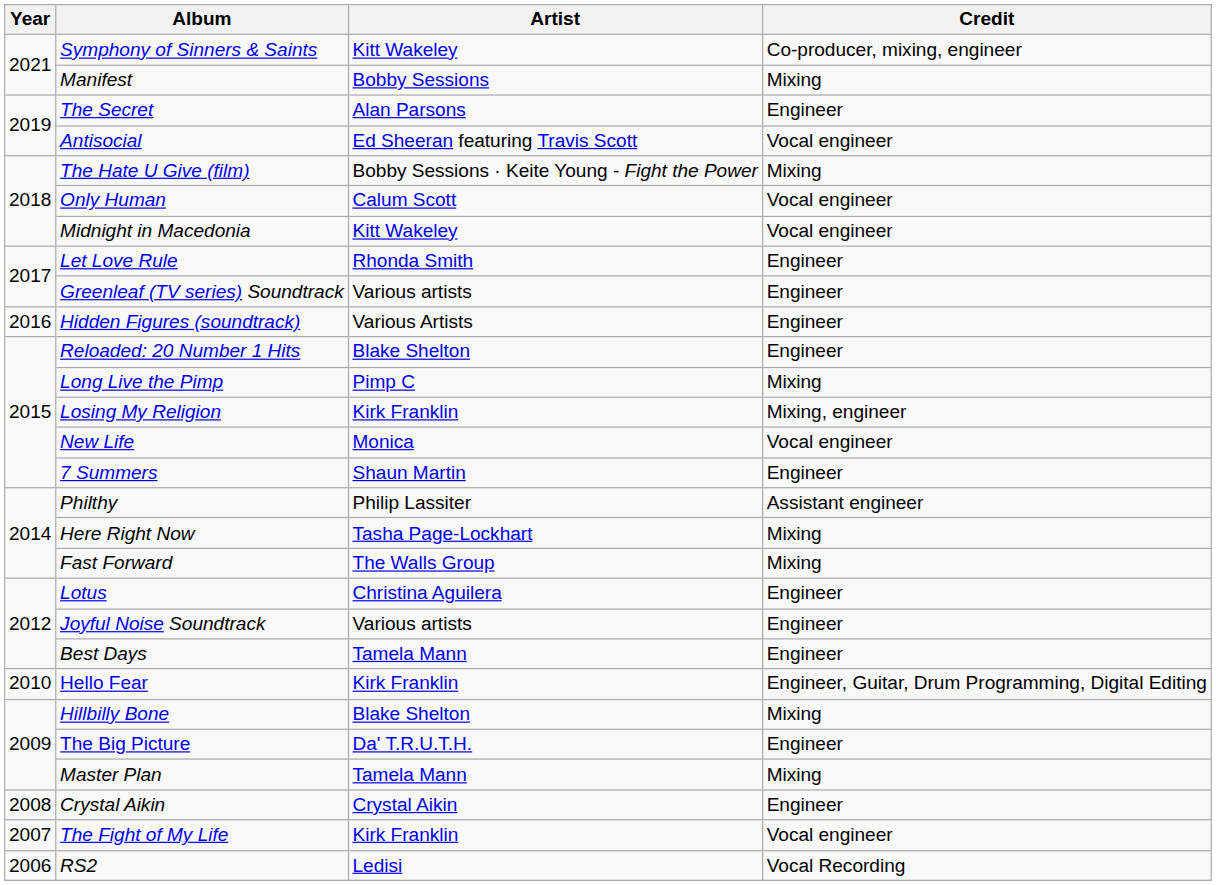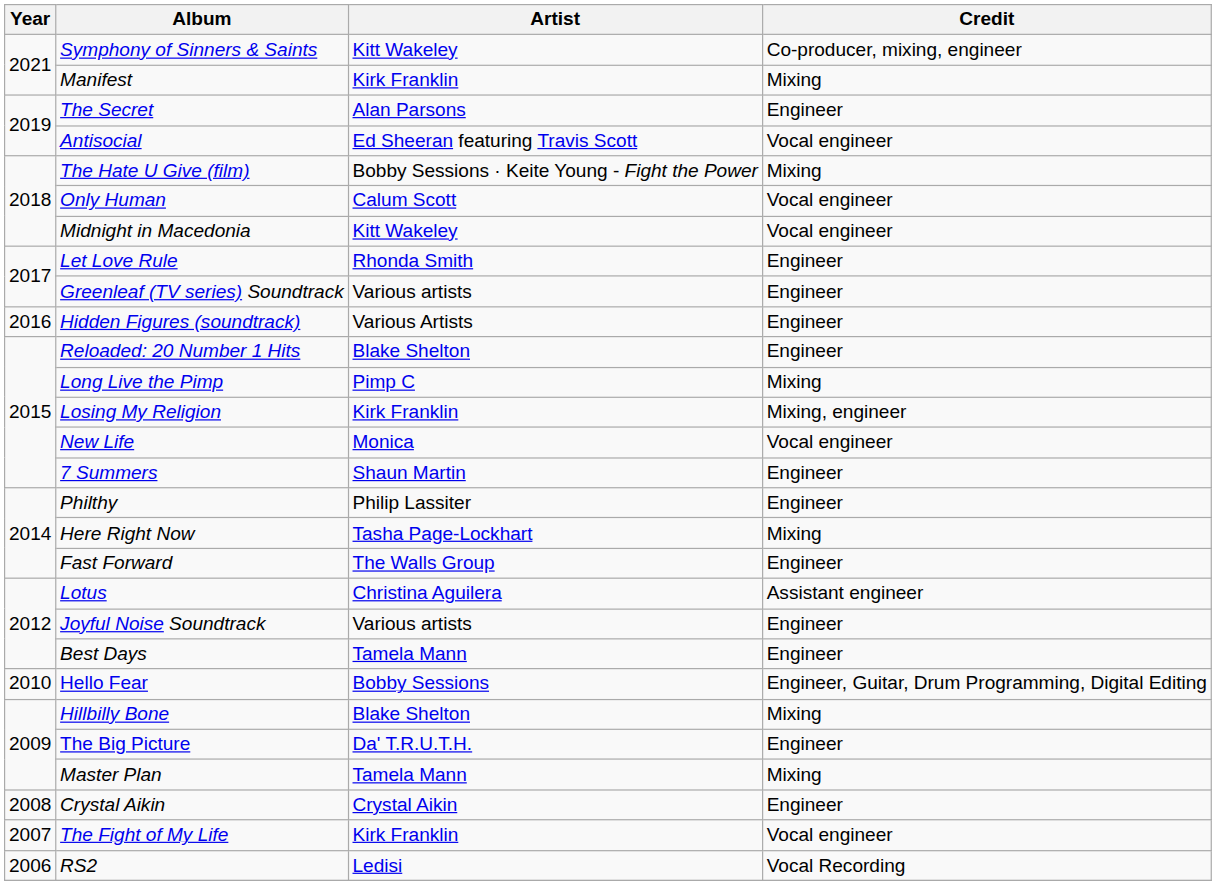 <table class="wikitable">
 <tr>
 <th>Year</th>
 <th>Album</th>
 <th>Artist</th>
 <th>Credit</th>
 </tr>
 <tr>
 <td rowspan="2">2021</td>
 <td><em><a href='#'>Symphony of Sinners & Saints</a></em></td>
 <td><a href='#'>Kitt Wakeley</a></td>
 <td>Co-producer, mixing, engineer</td>
 </tr>
 <tr>
 <td><em>Manifest</em></td>
-<td><a href='#'>Bobby Sessions</a></td>
+<td><a href='#'>Kirk Franklin</a></td>
 <td>Mixing</td>
 </tr>
 <tr>
 <td rowspan="2">2019</td>
 <td><em><a href='#'>The Secret</a></em></td>
 <td><a href='#'>Alan Parsons</a></td>
 <td>Engineer</td>
 </tr>
 <tr>
 <td><em><a href='#'>Antisocial</a></em></td>
 <td><a href='#'>Ed Sheeran</a> featuring <a href='#'>Travis Scott</a></td>
 <td>Vocal engineer</td>
 </tr>
 <tr>
 <td rowspan="3">2018</td>
 <td><em><a href='#'>The Hate U Give (film)</a></em></td>
 <td>Bobby Sessions · Keite Young - <em>Fight the Power</em></td>
 <td>Mixing</td>
 </tr>
 <tr>
 <td><em><a href='#'>Only Human</a></em></td>
 <td><a href='#'>Calum Scott</a></td>
 <td>Vocal engineer</td>
 </tr>
 <tr>
 <td><em>Midnight in Macedonia</em></td>
 <td><a href='#'>Kitt Wakeley</a></td>
 <td>Vocal engineer</td>
 </tr>
 <tr>
 <td rowspan="2">2017</td>
 <td><em><a href='#'>Let Love Rule</a></em></td>
 <td><a href='#'>Rhonda Smith</a></td>
 <td>Engineer</td>
 </tr>
 <tr>
 <td><em><a href='#'>Greenleaf (TV series)</a> Soundtrack</em></td>
 <td>Various artists</td>
 <td>Engineer</td>
 </tr>
 <tr>
 <td rowspan="1">2016</td>
 <td><em><a href='#'>Hidden Figures (soundtrack)</a></em></td>
 <td>Various Artists</td>
 <td>Engineer</td>
 </tr>
 <tr>
 <td rowspan="5">2015</td>
 <td><em><a href='#'>Reloaded: 20 Number 1 Hits</a></em></td>
 <td><a href='#'>Blake Shelton</a></td>
 <td>Engineer</td>
 </tr>
 <tr>
 <td><em><a href='#'>Long Live the Pimp</a></em></td>
 <td><a href='#'>Pimp C</a></td>
 <td>Mixing</td>
 </tr>
 <tr>
 <td><em><a href='#'>Losing My Religion</a></em></td>
 <td><a href='#'>Kirk Franklin</a></td>
 <td>Mixing, engineer</td>
 </tr>
 <tr />
 <td><em><a href='#'>New Life</a></em></td>
 <td><a href='#'>Monica</a></td>
 <td>Vocal engineer</td>
 </tr>
 <tr>
 <td><em><a href='#'>7 Summers</a></em></td>
 <td><a href='#'>Shaun Martin</a></td>
 <td>Engineer</td>
 </tr>
 <tr>
 <td rowspan="3">2014</td>
 <td><em>Philthy</em></td>
 <td>Philip Lassiter</td>
-<td>Assistant engineer</td>
+<td>Engineer</td>
 </tr>
 <tr>
 <td><em>Here Right Now</em></td>
 <td><a href='#'>Tasha Page-Lockhart</a></td>
 <td>Mixing</td>
 </tr>
 <tr>
 <td><em>Fast Forward</em></td>
 <td><a href='#'>The Walls Group</a></td>
-<td>Mixing</td>
+<td>Engineer</td>
 </tr>
 <tr>
 <td rowspan="3">2012</td>
 <td><em><a href='#'>Lotus</a></em></td>
 <td><a href='#'>Christina Aguilera</a></td>
-<td>Engineer</td>
+<td>Assistant engineer</td>
 </tr>
 <tr>
 <td><em><a href='#'>Joyful Noise</a> Soundtrack</em></td>
 <td>Various artists</td>
 <td>Engineer</td>
 </tr>
 <tr>
 <td><em>Best Days</em></td>
 <td><a href='#'>Tamela Mann</a></td>
 <td>Engineer</td>
 </tr>
 <tr>
 <td rowspan="1">2010</td>
 <td><a href='#'>Hello Fear</a></td>
-<td><a href='#'>Kirk Franklin</a></td>
+<td><a href='#'>Bobby Sessions</a></td>
 <td>Engineer, Guitar, Drum Programming, Digital Editing</td>
 </tr>
 <tr>
 <td rowspan="3">2009</td>
 <td><em><a href='#'>Hillbilly Bone</a> </em></td>
 <td><a href='#'>Blake Shelton</a></td>
 <td>Mixing</td>
 </tr>
 <tr>
 <td><a href='#'>The Big Picture</a></td>
 <td><a href='#'>Da' T.R.U.T.H.</a></td>
 <td>Engineer</td>
 </tr>
 <tr>
 <td><em>Master Plan</em></td>
 <td><a href='#'>Tamela Mann</a></td>
 <td>Mixing</td>
 </tr>
 <tr>
 <td rowspan="1">2008</td>
 <td><em>Crystal Aikin</em></td>
 <td><a href='#'>Crystal Aikin</a></td>
 <td>Engineer</td>
 </tr>
 <tr>
 <td rowspan="1">2007</td>
 <td><em><a href='#'>The Fight of My Life</a></em></td>
 <td><a href='#'>Kirk Franklin</a></td>
 <td>Vocal engineer</td>
 </tr>
 <tr>
 <td rowspan="1">2006</td>
 <td><em>RS2</em></td>
 <td><a href='#'>Ledisi</a></td>
 <td>Vocal Recording</td>
 </tr>
 <tr>
 </tr>
 </table>
